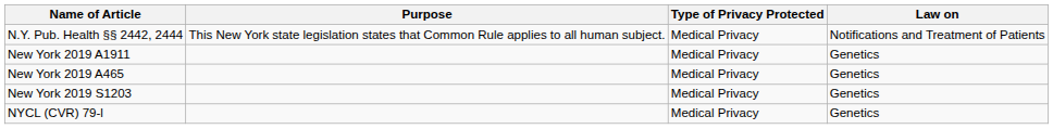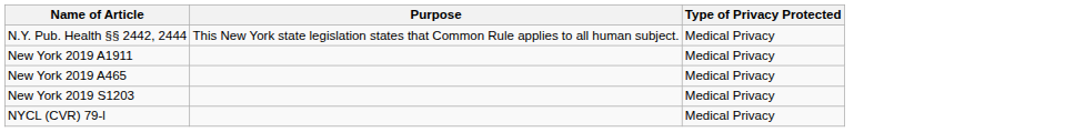 <table class="wikitable">
 <tr>
 <th>Name of Article</th>
 <th>Purpose</th>
 <th>Type of Privacy Protected</th>
-<th>Law on</th>
 </tr>
 <tr>
 <td>N.Y. Pub. Health §§ 2442, 2444</td>
 <td>This New York state legislation states that Common Rule applies to all human subject.</td>
 <td>Medical Privacy</td>
-<td>Notifications and Treatment of Patients</td>
 </tr>
 <tr>
 <td>New York 2019 A1911</td>
 <td></td>
 <td>Medical Privacy</td>
-<td>Genetics</td>
 </tr>
 <tr>
 <td>New York 2019 A465</td>
 <td></td>
 <td>Medical Privacy</td>
-<td>Genetics</td>
 </tr>
 <tr>
 <td>New York 2019 S1203</td>
 <td></td>
 <td>Medical Privacy</td>
-<td>Genetics</td>
 </tr>
 <tr>
 <td>NYCL (CVR) 79-l</td>
 <td></td>
 <td>Medical Privacy</td>
-<td>Genetics</td>
 </tr>
 </table>
